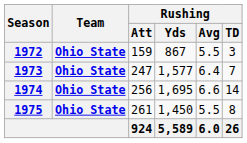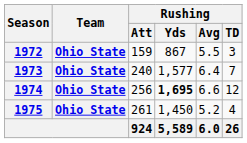 <table class="wikitable" style="text-align: center;">
 <tr>
 <th rowspan="2">Season</th>
 <th rowspan="2">Team</th>
 <th colspan="4">Rushing</th>
 </tr>
 <tr>
 <th>Att</th>
 <th>Yds</th>
 <th>Avg</th>
 <th>TD</th>
 </tr>
 <tr>
 <th><a href='#'>1972</a></th>
 <th><a href='#'>Ohio State</a></th>
 <td>159</td>
 <td>867</td>
 <td>5.5</td>
 <td>3</td>
 </tr>
 <tr>
 <th><a href='#'>1973</a></th>
 <th><a href='#'>Ohio State</a></th>
-<td>247</td>
+<td>240</td>
 <td>1,577</td>
 <td>6.4</td>
 <td>7</td>
 </tr>
 <tr>
 <th><a href='#'>1974</a></th>
 <th><a href='#'>Ohio State</a></th>
 <td>256</td>
-<td>1,695</td>
+<td><strong>1,695</strong></td>
 <td>6.6</td>
-<td>14</td>
+<td>12</td>
 </tr>
 <tr>
 <th><a href='#'>1975</a></th>
 <th><a href='#'>Ohio State</a></th>
 <td>261</td>
 <td>1,450</td>
-<td>5.5</td>
-<td>8</td>
+<td>5.2</td>
+<td>4</td>
 </tr>
 <tr>
 <th colspan="2"></th>
 <th>924</th>
 <th>5,589</th>
 <th>6.0</th>
 <th>26</th>
 </tr>
 </table>
